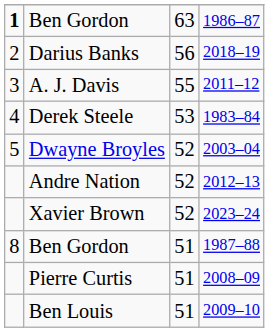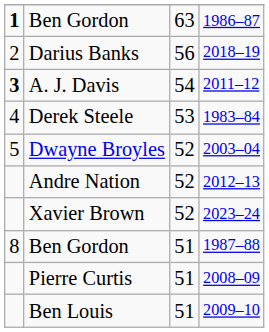 <table class="wikitable">
 <tr>
 </tr>
 <tr>
 <td><strong>1</strong></td>
 <td>Ben Gordon</td>
 <td>63</td>
 <td style="font-size:80%;"><a href='#'>1986–87</a></td>
 </tr>
 <tr>
 <td>2</td>
 <td>Darius Banks</td>
 <td>56</td>
 <td style="font-size:80%;"><a href='#'>2018–19</a></td>
 </tr>
 <tr>
-<td>3</td>
+<td><strong>3</strong></td>
 <td>A. J. Davis</td>
-<td>55</td>
+<td>54</td>
 <td style="font-size:80%;"><a href='#'>2011–12</a></td>
 </tr>
 <tr>
 <td>4</td>
 <td>Derek Steele</td>
 <td>53</td>
 <td style="font-size:80%;"><a href='#'>1983–84</a></td>
 </tr>
 <tr>
 <td>5</td>
 <td><a href='#'>Dwayne Broyles</a></td>
 <td>52</td>
 <td style="font-size:80%;"><a href='#'>2003–04</a></td>
 </tr>
 <tr>
 <td></td>
 <td>Andre Nation</td>
 <td>52</td>
 <td style="font-size:80%;"><a href='#'>2012–13</a></td>
 </tr>
 <tr>
 <td></td>
 <td>Xavier Brown</td>
 <td>52</td>
 <td style="font-size:80%;"><a href='#'>2023–24</a></td>
 </tr>
 <tr>
 <td>8</td>
 <td>Ben Gordon</td>
 <td>51</td>
 <td style="font-size:80%;"><a href='#'>1987–88</a></td>
 </tr>
 <tr>
 <td></td>
 <td>Pierre Curtis</td>
 <td>51</td>
 <td style="font-size:80%;"><a href='#'>2008–09</a></td>
 </tr>
 <tr>
 <td></td>
 <td>Ben Louis</td>
 <td>51</td>
 <td style="font-size:80%;"><a href='#'>2009–10</a></td>
 </tr>
 </table>
